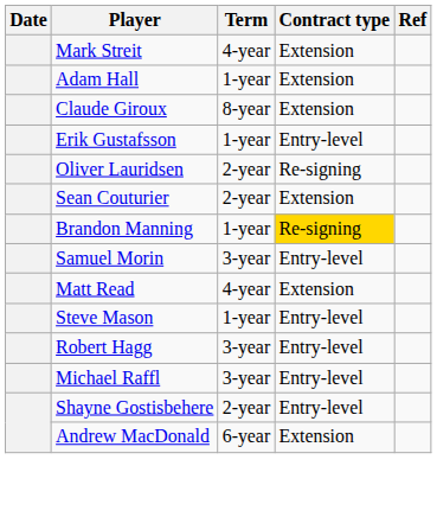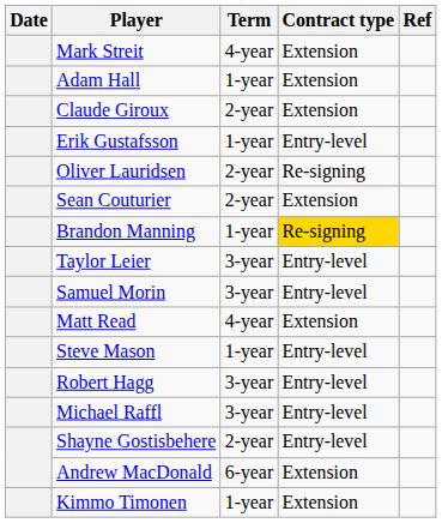 <table class="wikitable plainrowheaders">
 <tr style="background:#ddd; text-align:center;">
 <th>Date</th>
 <th>Player</th>
 <th>Term</th>
 <th>Contract type</th>
 <th>Ref</th>
 </tr>
 <tr>
 <th scope="row"></th>
 <td><a href='#'>Mark Streit</a></td>
 <td>4-year</td>
 <td>Extension</td>
 <td></td>
 </tr>
 <tr>
 <th scope="row"></th>
 <td><a href='#'>Adam Hall</a></td>
 <td>1-year</td>
 <td>Extension</td>
 <td></td>
 </tr>
 <tr>
 <th scope="row"></th>
 <td><a href='#'>Claude Giroux</a></td>
-<td>8-year</td>
+<td>2-year</td>
 <td>Extension</td>
 <td></td>
 </tr>
 <tr>
 <th scope="row"></th>
 <td><a href='#'>Erik Gustafsson</a></td>
 <td>1-year</td>
 <td>Entry-level</td>
 <td></td>
 </tr>
 <tr>
 <th scope="row"></th>
 <td><a href='#'>Oliver Lauridsen</a></td>
 <td>2-year</td>
 <td>Re-signing</td>
 <td></td>
 </tr>
 <tr>
 <th scope="row"></th>
 <td><a href='#'>Sean Couturier</a></td>
 <td>2-year</td>
 <td>Extension</td>
 <td></td>
 </tr>
 <tr>
 <th scope="row"></th>
 <td><a href='#'>Brandon Manning</a></td>
 <td>1-year</td>
 <td style="background: gold;">Re-signing</td>
+<td></td>
+</tr>
+<tr>
+<th scope="row"></th>
+<td><a href='#'>Taylor Leier</a></td>
+<td>3-year</td>
+<td>Entry-level</td>
 <td></td>
 </tr>
 <tr>
 <th scope="row"></th>
 <td><a href='#'>Samuel Morin</a></td>
 <td>3-year</td>
 <td>Entry-level</td>
 <td></td>
 </tr>
 <tr>
 <th scope="row"></th>
 <td><a href='#'>Matt Read</a></td>
 <td>4-year</td>
 <td>Extension</td>
 <td></td>
 </tr>
 <tr>
 <th scope="row"></th>
 <td><a href='#'>Steve Mason</a></td>
 <td>1-year</td>
 <td>Entry-level</td>
 <td></td>
 </tr>
 <tr>
 <th scope="row"></th>
 <td><a href='#'>Robert Hagg</a></td>
 <td>3-year</td>
 <td>Entry-level</td>
 <td></td>
 </tr>
 <tr>
 <th scope="row"></th>
 <td><a href='#'>Michael Raffl</a></td>
 <td>3-year</td>
 <td>Entry-level</td>
 <td></td>
 </tr>
 <tr>
 <th scope="row" rowspan=2></th>
 <td><a href='#'>Shayne Gostisbehere</a></td>
 <td>2-year</td>
 <td>Entry-level</td>
 <td></td>
 </tr>
 <tr>
 <td><a href='#'>Andrew MacDonald</a></td>
 <td>6-year</td>
 <td>Extension</td>
 <td></td>
 </tr>
+<tr>
+<th scope="row"></th>
+<td><a href='#'>Kimmo Timonen</a></td>
+<td>1-year</td>
+<td>Extension</td>
+<td></td>
+</tr>
 </table>
